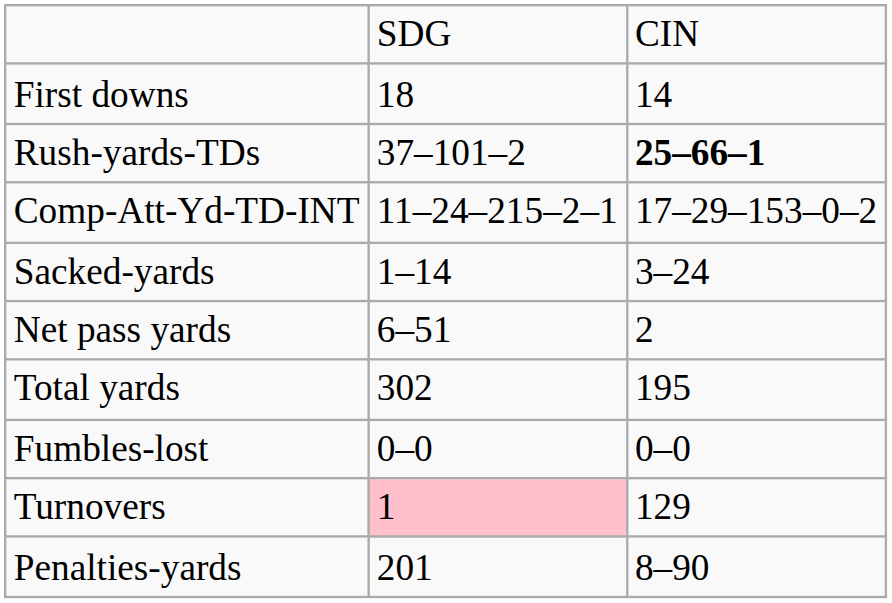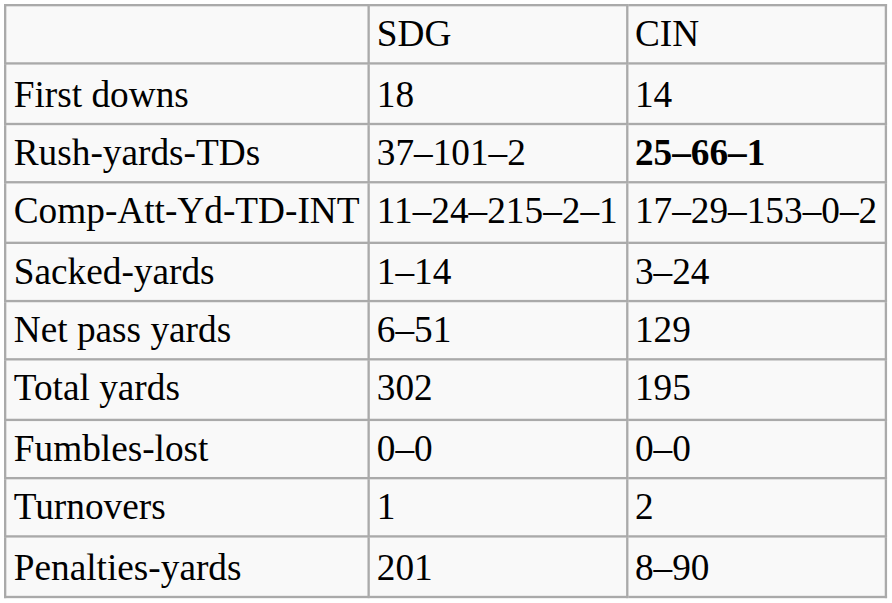 <table class="wikitable">
 <tr>
 <td></td>
 <td>SDG</td>
 <td>CIN</td>
 </tr>
 <tr>
 <td>First downs</td>
 <td>18</td>
 <td>14</td>
 </tr>
 <tr>
 <td>Rush-yards-TDs</td>
 <td>37–101–2</td>
 <td><strong>25–66–1</strong></td>
 </tr>
 <tr>
 <td>Comp-Att-Yd-TD-INT</td>
 <td>11–24–215–2–1</td>
 <td>17–29–153–0–2</td>
 </tr>
 <tr>
 <td>Sacked-yards</td>
 <td>1–14</td>
 <td>3–24</td>
 </tr>
 <tr>
 <td>Net pass yards</td>
 <td>6–51</td>
-<td>2</td>
+<td>129</td>
 </tr>
 <tr>
 <td>Total yards</td>
 <td>302</td>
 <td>195</td>
 </tr>
 <tr>
 <td>Fumbles-lost</td>
 <td>0–0</td>
 <td>0–0</td>
 </tr>
 <tr>
 <td>Turnovers</td>
-<td style="background: pink;">1</td>
-<td>129</td>
+<td>1</td>
+<td>2</td>
 </tr>
 <tr>
 <td>Penalties-yards</td>
 <td>201</td>
 <td>8–90</td>
 </tr>
 </table>
